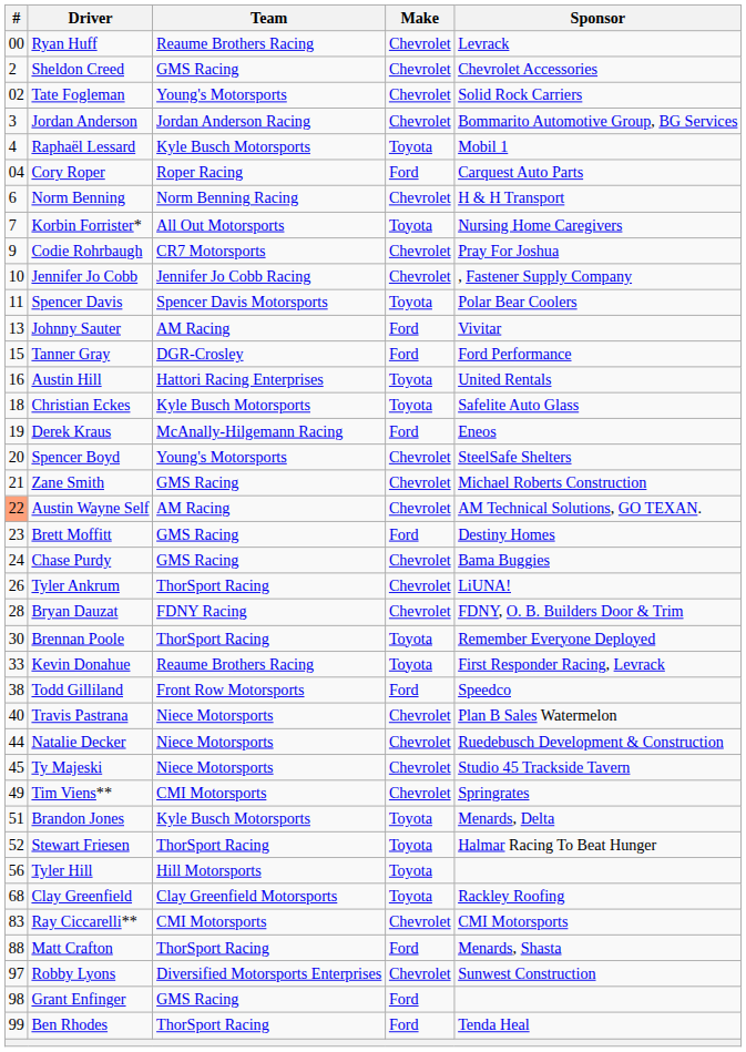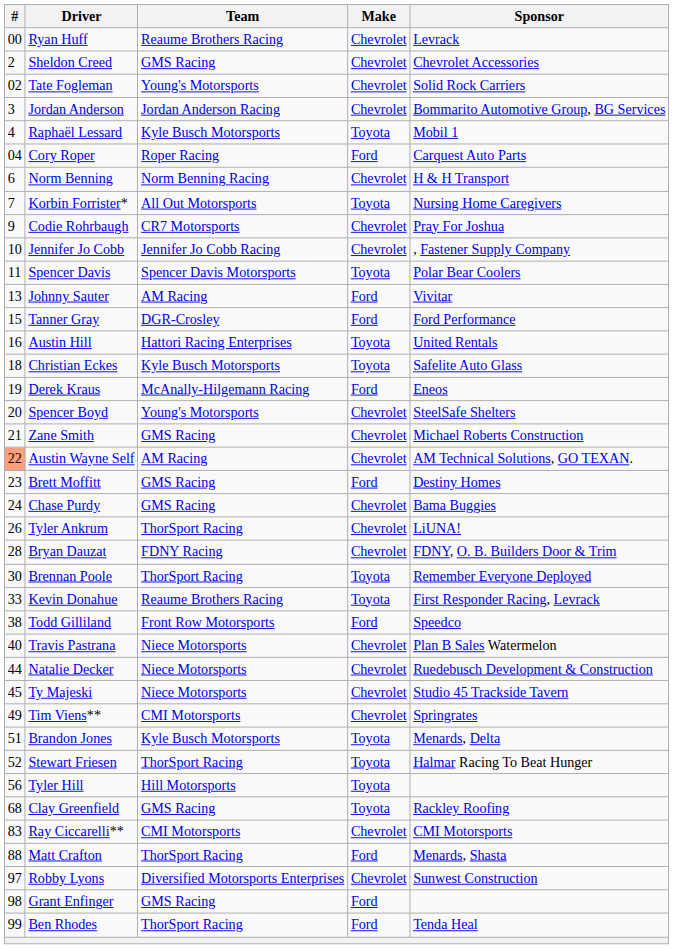 <table class="wikitable" style="font-size:95%">
 <tr>
 <th>#</th>
 <th>Driver</th>
 <th>Team</th>
 <th>Make</th>
 <th>Sponsor</th>
 </tr>
 <tr>
 <td>00</td>
 <td><a href='#'>Ryan Huff</a></td>
 <td><a href='#'>Reaume Brothers Racing</a></td>
 <td><a href='#'>Chevrolet</a></td>
 <td><a href='#'>Levrack</a></td>
 </tr>
 <tr>
 <td>2</td>
 <td><a href='#'>Sheldon Creed</a></td>
 <td><a href='#'>GMS Racing</a></td>
 <td><a href='#'>Chevrolet</a></td>
 <td><a href='#'>Chevrolet Accessories</a></td>
 </tr>
 <tr>
 <td>02</td>
 <td><a href='#'>Tate Fogleman</a></td>
 <td><a href='#'>Young's Motorsports</a></td>
 <td><a href='#'>Chevrolet</a></td>
 <td><a href='#'>Solid Rock Carriers</a></td>
 </tr>
 <tr>
 <td>3</td>
 <td><a href='#'>Jordan Anderson</a></td>
 <td><a href='#'>Jordan Anderson Racing</a></td>
 <td><a href='#'>Chevrolet</a></td>
 <td><a href='#'>Bommarito Automotive Group</a>, <a href='#'>BG Services</a></td>
 </tr>
 <tr>
 <td>4</td>
 <td><a href='#'>Raphaël Lessard</a></td>
 <td><a href='#'>Kyle Busch Motorsports</a></td>
 <td><a href='#'>Toyota</a></td>
 <td><a href='#'>Mobil 1</a></td>
 </tr>
 <tr>
 <td>04</td>
 <td><a href='#'>Cory Roper</a></td>
 <td><a href='#'>Roper Racing</a></td>
 <td><a href='#'>Ford</a></td>
 <td><a href='#'>Carquest Auto Parts</a></td>
 </tr>
 <tr>
 <td>6</td>
 <td><a href='#'>Norm Benning</a></td>
 <td><a href='#'>Norm Benning Racing</a></td>
 <td><a href='#'>Chevrolet</a></td>
 <td><a href='#'>H & H Transport</a></td>
 </tr>
 <tr>
 <td>7</td>
 <td><a href='#'>Korbin Forrister</a>*</td>
 <td><a href='#'>All Out Motorsports</a></td>
 <td><a href='#'>Toyota</a></td>
 <td><a href='#'>Nursing Home Caregivers</a></td>
 </tr>
 <tr>
 <td>9</td>
 <td><a href='#'>Codie Rohrbaugh</a></td>
 <td><a href='#'>CR7 Motorsports</a></td>
 <td><a href='#'>Chevrolet</a></td>
 <td><a href='#'>Pray For Joshua</a></td>
 </tr>
 <tr>
 <td>10</td>
 <td><a href='#'>Jennifer Jo Cobb</a></td>
 <td><a href='#'>Jennifer Jo Cobb Racing</a></td>
 <td><a href='#'>Chevrolet</a></td>
 <td>, <a href='#'>Fastener Supply Company</a></td>
 </tr>
 <tr>
 <td>11</td>
 <td><a href='#'>Spencer Davis</a></td>
 <td><a href='#'>Spencer Davis Motorsports</a></td>
 <td><a href='#'>Toyota</a></td>
 <td><a href='#'>Polar Bear Coolers</a></td>
 </tr>
 <tr>
 <td>13</td>
 <td><a href='#'>Johnny Sauter</a></td>
 <td><a href='#'>AM Racing</a></td>
 <td><a href='#'>Ford</a></td>
 <td><a href='#'>Vivitar</a></td>
 </tr>
 <tr>
 <td>15</td>
 <td><a href='#'>Tanner Gray</a></td>
 <td><a href='#'>DGR-Crosley</a></td>
 <td><a href='#'>Ford</a></td>
 <td><a href='#'>Ford Performance</a></td>
 </tr>
 <tr>
 <td>16</td>
 <td><a href='#'>Austin Hill</a></td>
 <td><a href='#'>Hattori Racing Enterprises</a></td>
 <td><a href='#'>Toyota</a></td>
 <td><a href='#'>United Rentals</a></td>
 </tr>
 <tr>
 <td>18</td>
 <td><a href='#'>Christian Eckes</a></td>
 <td><a href='#'>Kyle Busch Motorsports</a></td>
 <td><a href='#'>Toyota</a></td>
 <td><a href='#'>Safelite Auto Glass</a></td>
 </tr>
 <tr>
 <td>19</td>
 <td><a href='#'>Derek Kraus</a></td>
 <td><a href='#'>McAnally-Hilgemann Racing</a></td>
 <td><a href='#'>Ford</a></td>
 <td><a href='#'>Eneos</a></td>
 </tr>
 <tr>
 <td>20</td>
 <td><a href='#'>Spencer Boyd</a></td>
 <td><a href='#'>Young's Motorsports</a></td>
 <td><a href='#'>Chevrolet</a></td>
 <td><a href='#'>SteelSafe Shelters</a></td>
 </tr>
 <tr>
 <td>21</td>
 <td><a href='#'>Zane Smith</a></td>
 <td><a href='#'>GMS Racing</a></td>
 <td><a href='#'>Chevrolet</a></td>
 <td><a href='#'>Michael Roberts Construction</a></td>
 </tr>
 <tr>
 <td style="background: lightsalmon;">22</td>
 <td><a href='#'>Austin Wayne Self</a></td>
 <td><a href='#'>AM Racing</a></td>
 <td><a href='#'>Chevrolet</a></td>
 <td><a href='#'>AM Technical Solutions</a>, <a href='#'>GO TEXAN</a>.</td>
 </tr>
 <tr>
 <td>23</td>
 <td><a href='#'>Brett Moffitt</a></td>
 <td><a href='#'>GMS Racing</a></td>
 <td><a href='#'>Ford</a></td>
 <td><a href='#'>Destiny Homes</a></td>
 </tr>
 <tr>
 <td>24</td>
 <td><a href='#'>Chase Purdy</a></td>
 <td><a href='#'>GMS Racing</a></td>
 <td><a href='#'>Chevrolet</a></td>
 <td><a href='#'>Bama Buggies</a></td>
 </tr>
 <tr>
 <td>26</td>
 <td><a href='#'>Tyler Ankrum</a></td>
 <td><a href='#'>ThorSport Racing</a></td>
 <td><a href='#'>Chevrolet</a></td>
 <td><a href='#'>LiUNA!</a></td>
 </tr>
 <tr>
 <td>28</td>
 <td><a href='#'>Bryan Dauzat</a></td>
 <td><a href='#'>FDNY Racing</a></td>
 <td><a href='#'>Chevrolet</a></td>
 <td><a href='#'>FDNY</a>, <a href='#'>O. B. Builders Door & Trim</a></td>
 </tr>
 <tr>
 <td>30</td>
 <td><a href='#'>Brennan Poole</a></td>
 <td><a href='#'>ThorSport Racing</a></td>
 <td><a href='#'>Toyota</a></td>
 <td><a href='#'>Remember Everyone Deployed</a></td>
 </tr>
 <tr>
 <td>33</td>
 <td><a href='#'>Kevin Donahue</a></td>
 <td><a href='#'>Reaume Brothers Racing</a></td>
 <td><a href='#'>Toyota</a></td>
 <td><a href='#'>First Responder Racing</a>, <a href='#'>Levrack</a></td>
 </tr>
 <tr>
 <td>38</td>
 <td><a href='#'>Todd Gilliland</a></td>
 <td><a href='#'>Front Row Motorsports</a></td>
 <td><a href='#'>Ford</a></td>
 <td><a href='#'>Speedco</a></td>
 </tr>
 <tr>
 <td>40</td>
 <td><a href='#'>Travis Pastrana</a></td>
 <td><a href='#'>Niece Motorsports</a></td>
 <td><a href='#'>Chevrolet</a></td>
 <td><a href='#'>Plan B Sales</a> Watermelon</td>
 </tr>
 <tr>
 <td>44</td>
 <td><a href='#'>Natalie Decker</a></td>
 <td><a href='#'>Niece Motorsports</a></td>
 <td><a href='#'>Chevrolet</a></td>
 <td><a href='#'>Ruedebusch Development & Construction</a></td>
 </tr>
 <tr>
 <td>45</td>
 <td><a href='#'>Ty Majeski</a></td>
 <td><a href='#'>Niece Motorsports</a></td>
 <td><a href='#'>Chevrolet</a></td>
 <td><a href='#'>Studio 45 Trackside Tavern</a></td>
 </tr>
 <tr>
 <td>49</td>
 <td><a href='#'>Tim Viens</a>**</td>
 <td><a href='#'>CMI Motorsports</a></td>
 <td><a href='#'>Chevrolet</a></td>
 <td><a href='#'>Springrates</a></td>
 </tr>
 <tr>
 <td>51</td>
 <td><a href='#'>Brandon Jones</a></td>
 <td><a href='#'>Kyle Busch Motorsports</a></td>
 <td><a href='#'>Toyota</a></td>
 <td><a href='#'>Menards</a>, <a href='#'>Delta</a></td>
 </tr>
 <tr>
 <td>52</td>
 <td><a href='#'>Stewart Friesen</a></td>
 <td><a href='#'>ThorSport Racing</a></td>
 <td><a href='#'>Toyota</a></td>
 <td><a href='#'>Halmar</a> Racing To Beat Hunger</td>
 </tr>
 <tr>
 <td>56</td>
 <td><a href='#'>Tyler Hill</a></td>
 <td><a href='#'>Hill Motorsports</a></td>
 <td><a href='#'>Toyota</a></td>
 <td></td>
 </tr>
 <tr>
 <td>68</td>
 <td><a href='#'>Clay Greenfield</a></td>
-<td><a href='#'>Clay Greenfield Motorsports</a></td>
+<td><a href='#'>GMS Racing</a></td>
 <td><a href='#'>Toyota</a></td>
 <td><a href='#'>Rackley Roofing</a></td>
 </tr>
 <tr>
 <td>83</td>
 <td><a href='#'>Ray Ciccarelli</a>**</td>
 <td><a href='#'>CMI Motorsports</a></td>
 <td><a href='#'>Chevrolet</a></td>
 <td><a href='#'>CMI Motorsports</a></td>
 </tr>
 <tr>
 <td>88</td>
 <td><a href='#'>Matt Crafton</a></td>
 <td><a href='#'>ThorSport Racing</a></td>
 <td><a href='#'>Ford</a></td>
 <td><a href='#'>Menards</a>, <a href='#'>Shasta</a></td>
 </tr>
 <tr>
 <td>97</td>
 <td><a href='#'>Robby Lyons</a></td>
 <td><a href='#'>Diversified Motorsports Enterprises</a></td>
 <td><a href='#'>Chevrolet</a></td>
 <td><a href='#'>Sunwest Construction</a></td>
 </tr>
 <tr>
 <td>98</td>
 <td><a href='#'>Grant Enfinger</a></td>
 <td><a href='#'>GMS Racing</a></td>
 <td><a href='#'>Ford</a></td>
 <td></td>
 </tr>
 <tr>
 <td>99</td>
 <td><a href='#'>Ben Rhodes</a></td>
 <td><a href='#'>ThorSport Racing</a></td>
 <td><a href='#'>Ford</a></td>
 <td><a href='#'>Tenda Heal</a></td>
 </tr>
 <tr>
 <th colspan="5"></th>
 </tr>
 </table>
